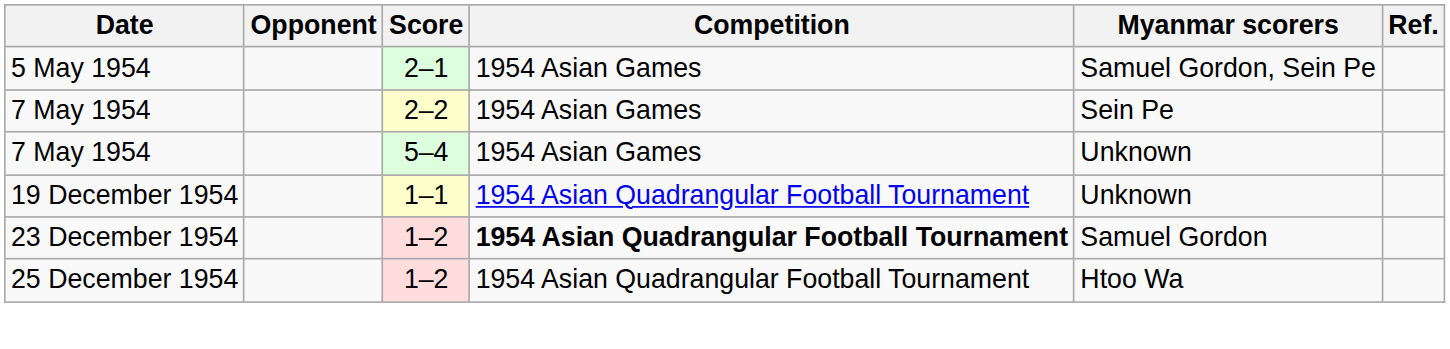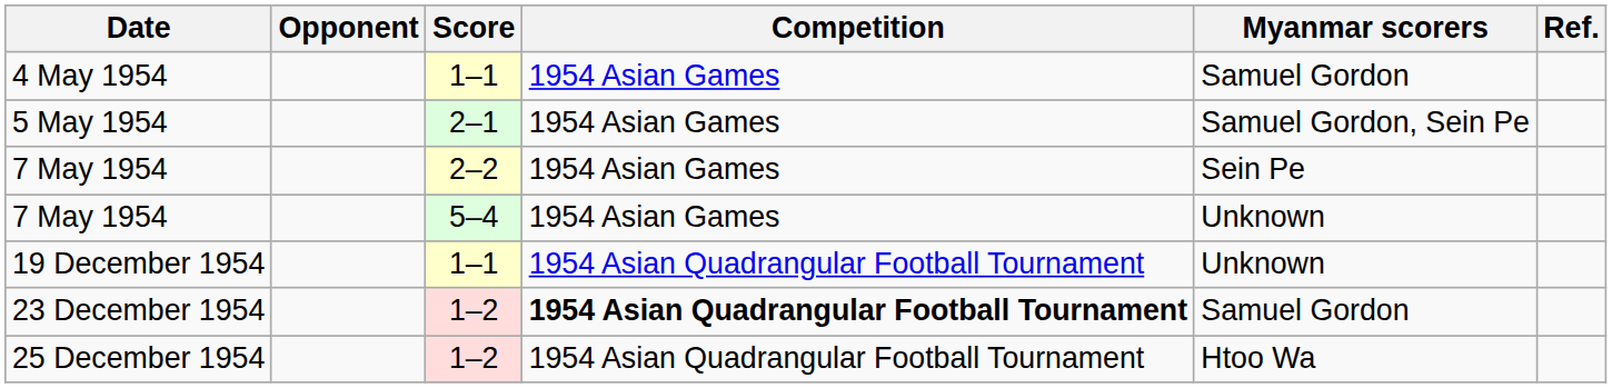 <table class="wikitable sortable">
 <tr>
 <th>Date</th>
 <th>Opponent</th>
 <th>Score</th>
 <th>Competition</th>
 <th class="unsortable">Myanmar scorers</th>
 <th class="unsortable">Ref.</th>
+</tr>
+<tr>
+<td>4 May 1954</td>
+<td></td>
+<td align="center" bgcolor="#ffffcc">1–1</td>
+<td><a href='#'>1954 Asian Games</a></td>
+<td>Samuel Gordon</td>
+<td></td>
 </tr>
 <tr>
 <td>5 May 1954</td>
 <td></td>
 <td align="center" bgcolor="#ddffdd">2–1</td>
 <td>1954 Asian Games</td>
 <td>Samuel Gordon, Sein Pe</td>
 <td></td>
 </tr>
 <tr>
 <td>7 May 1954</td>
 <td></td>
 <td align="center" bgcolor="#ffffcc">2–2</td>
 <td>1954 Asian Games</td>
 <td>Sein Pe</td>
 <td></td>
 </tr>
 <tr>
 <td>7 May 1954</td>
 <td></td>
 <td align="center" bgcolor="#ddffdd">5–4</td>
 <td>1954 Asian Games</td>
 <td>Unknown</td>
 <td></td>
 </tr>
 <tr>
 <td>19 December 1954</td>
 <td></td>
 <td align="center" bgcolor="#ffffcc">1–1</td>
 <td><a href='#'>1954 Asian Quadrangular Football Tournament</a></td>
 <td>Unknown</td>
 <td></td>
 </tr>
 <tr>
 <td>23 December 1954</td>
 <td></td>
 <td align="center" bgcolor="#ffdddd">1–2</td>
 <td><strong>1954 Asian Quadrangular Football Tournament</strong></td>
 <td>Samuel Gordon</td>
 <td></td>
 </tr>
 <tr>
 <td>25 December 1954</td>
 <td></td>
 <td align="center" bgcolor="#ffdddd">1–2</td>
 <td>1954 Asian Quadrangular Football Tournament</td>
 <td>Htoo Wa</td>
 <td></td>
 </tr>
 </table>
